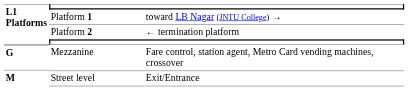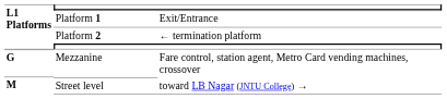 <table border=0 cellspacing=0 cellpadding=3>
 <tr>
 <td style="border-bottom:solid 1px gray;vertical-align:top;border-top:solid 1px gray;" rowspan=4;><strong>L1<br>Platforms</strong></td>
 <td style="border-top:solid 1px gray;border-right:solid 2px black;border-left:solid 2px black;border-bottom:solid 2px black;text-align:center;" colspan=2></td>
 </tr>
 <tr>
 <td style="border-bottom:solid 1px gray;" width=150>Platform <span><strong>1</strong></span></td>
-<td style="border-bottom:solid 1px gray;" width=390>  toward <a href='#'>LB Nagar</a> <small>(<a href='#'>JNTU College</a>)</small> →</td>
+<td style="border-top:solid 1px gray;border-bottom:solid 1px gray; vertical-align:top" width=420>Exit/Entrance</td>
 </tr>
 <tr>
 <td>Platform <span><strong>2</strong></span></td>
 <td>←  termination platform</td>
 </tr>
 <tr>
 <td style="border-top:solid 2px black;border-right:solid 2px black;border-left:solid 2px black;border-bottom:solid 1px gray;text-align:center;" colspan=2></td>
 </tr>
 <tr>
 <td style="border-bottom:solid 1px gray;border-top:solid 1px gray; vertical-align:top" width=50><strong>G</strong></td>
 <td style="vertical-align:top">Mezzanine</td>
 <td style="vertical-align:top">Fare control, station agent, Metro Card vending machines, crossover</td>
 </tr>
 <tr>
 <td style="vertical-align:top"><strong>M</strong></td>
 <td style="border-top:solid 1px gray;border-bottom:solid 1px gray; vertical-align:top" width=100>Street level</td>
-<td style="border-top:solid 1px gray;border-bottom:solid 1px gray; vertical-align:top" width=420>Exit/Entrance</td>
+<td style="border-bottom:solid 1px gray;" width=390>  toward <a href='#'>LB Nagar</a> <small>(<a href='#'>JNTU College</a>)</small> →</td>
 </tr>
 </table>
